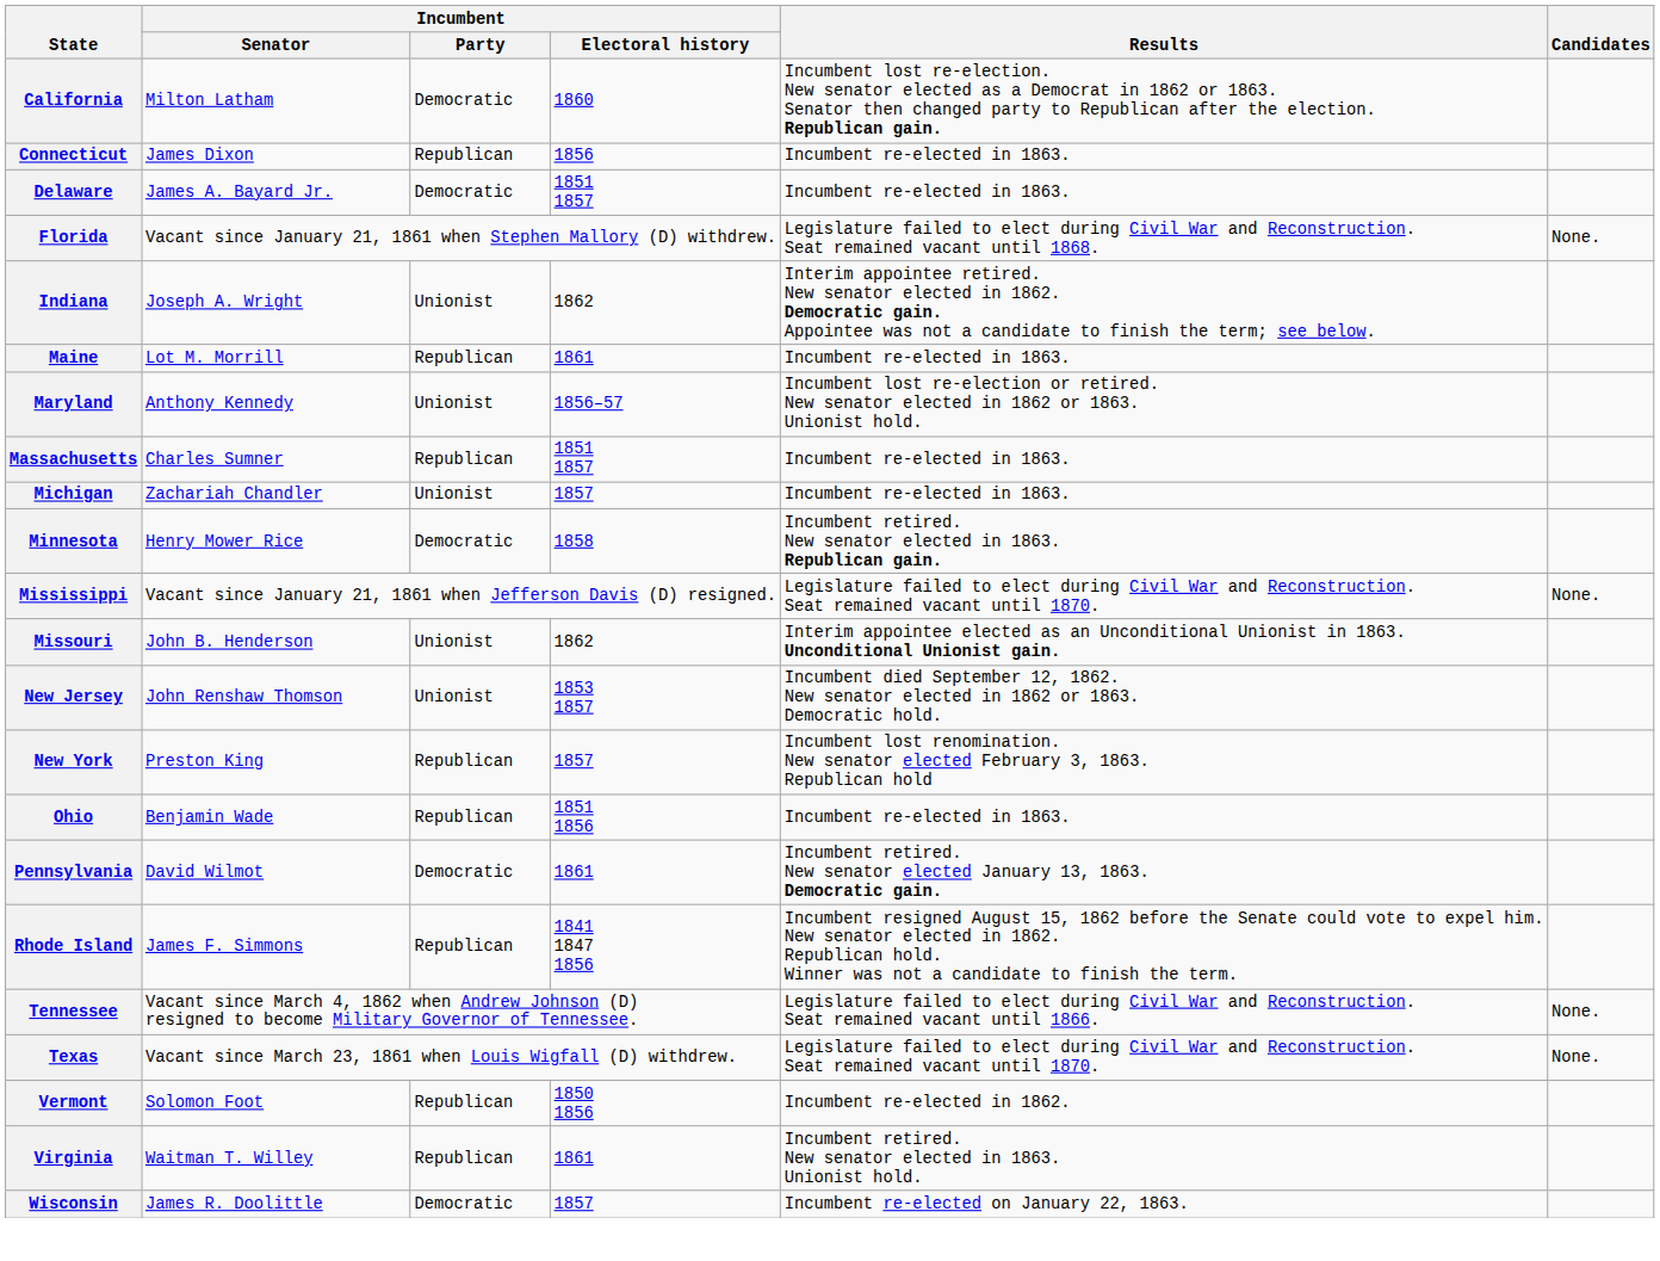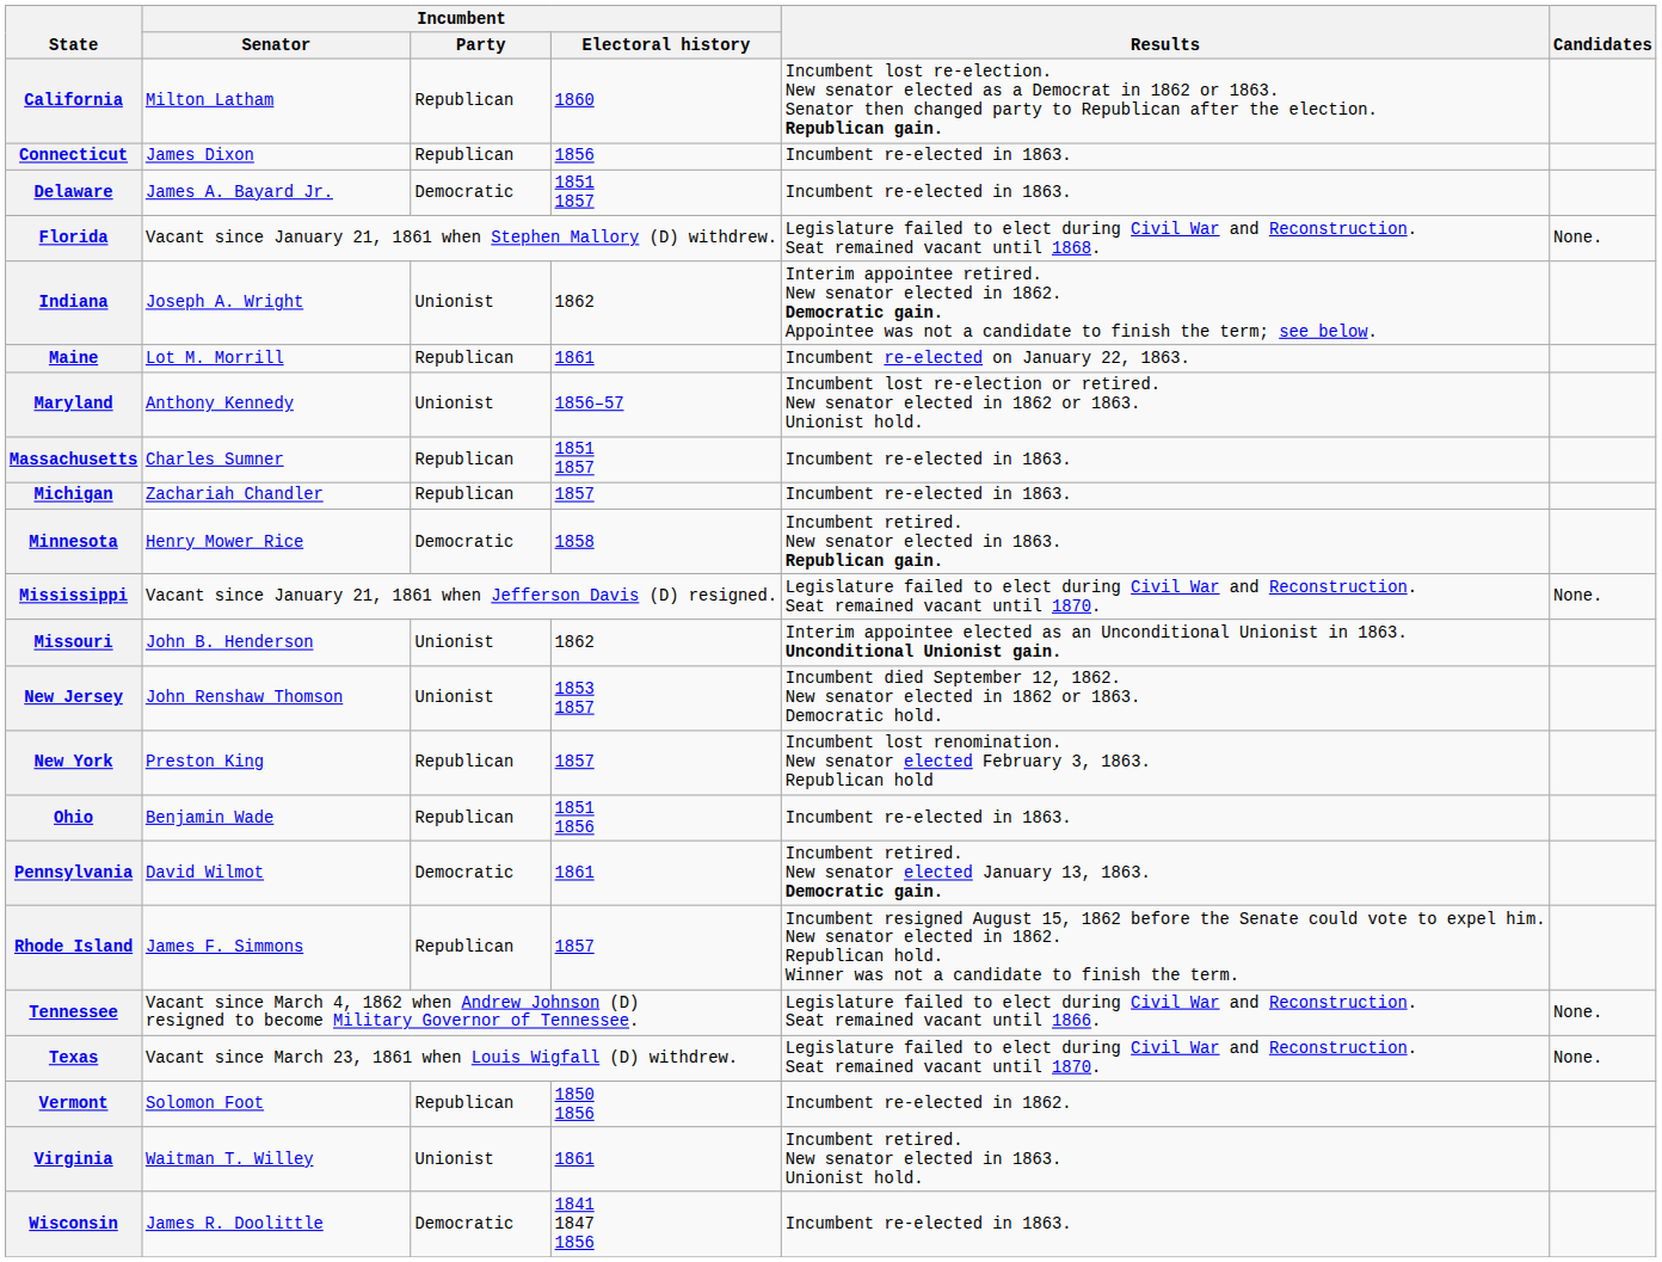 <table class="wikitable">
 <tr valign=bottom>
 <th rowspan=2>State</th>
 <th colspan=3>Incumbent</th>
 <th rowspan=2>Results</th>
 <th rowspan=2>Candidates</th>
 </tr>
 <tr>
 <th>Senator</th>
 <th>Party</th>
 <th>Electoral history</th>
 </tr>
 <tr>
 <th><a href='#'>California</a></th>
 <td><a href='#'>Milton Latham</a></td>
-<td>Democratic</td>
+<td>Republican</td>
 <td><a href='#'>1860 </a></td>
 <td>Incumbent lost re-election.<br>New senator elected as a Democrat in 1862 or 1863.<br>Senator then changed party to Republican after the election.<br><strong>Republican gain.</strong></td>
 <td nowrap></td>
 </tr>
 <tr>
 <th><a href='#'>Connecticut</a></th>
 <td><a href='#'>James Dixon</a></td>
 <td>Republican</td>
 <td><a href='#'>1856</a></td>
 <td>Incumbent re-elected in 1863.</td>
 <td nowrap></td>
 </tr>
 <tr>
 <th><a href='#'>Delaware</a></th>
 <td><a href='#'>James A. Bayard Jr.</a></td>
 <td>Democratic</td>
 <td><a href='#'>1851</a><br><a href='#'>1857</a></td>
 <td>Incumbent re-elected in 1863.</td>
 <td nowrap></td>
 </tr>
 <tr>
 <th><a href='#'>Florida</a></th>
 <td colspan=3>Vacant since January 21, 1861 when <a href='#'>Stephen Mallory</a> (D) withdrew.</td>
 <td>Legislature failed to elect during <a href='#'>Civil War</a> and <a href='#'>Reconstruction</a>.<br>Seat remained vacant until <a href='#'>1868</a>.</td>
 <td>None.</td>
 </tr>
 <tr>
 <th><a href='#'>Indiana</a></th>
 <td><a href='#'>Joseph A. Wright</a></td>
 <td>Unionist</td>
 <td>1862 </td>
 <td>Interim appointee retired.<br>New senator elected in 1862.<br><strong>Democratic gain.</strong><br>Appointee was not a candidate to finish the term; <a href='#'>see below</a>.</td>
 <td nowrap></td>
 </tr>
 <tr>
 <th><a href='#'>Maine</a></th>
 <td><a href='#'>Lot M. Morrill</a></td>
 <td>Republican</td>
 <td><a href='#'>1861 </a></td>
-<td>Incumbent re-elected in 1863.</td>
+<td>Incumbent <a href='#'>re-elected</a> on January 22, 1863.</td>
 <td nowrap></td>
 </tr>
 <tr>
 <th><a href='#'>Maryland</a></th>
 <td><a href='#'>Anthony Kennedy</a></td>
 <td>Unionist</td>
 <td><a href='#'>1856–57</a></td>
 <td>Incumbent lost re-election or retired.<br>New senator elected in 1862 or 1863.<br>Unionist hold.</td>
 <td nowrap></td>
 </tr>
 <tr>
 <th><a href='#'>Massachusetts</a></th>
 <td><a href='#'>Charles Sumner</a></td>
 <td>Republican</td>
 <td><a href='#'>1851 </a><br><a href='#'>1857</a></td>
 <td>Incumbent re-elected in 1863.</td>
 <td nowrap></td>
 </tr>
 <tr>
 <th><a href='#'>Michigan</a></th>
 <td><a href='#'>Zachariah Chandler</a></td>
-<td>Unionist</td>
+<td>Republican</td>
 <td><a href='#'>1857</a></td>
 <td>Incumbent re-elected in 1863.</td>
 <td nowrap></td>
 </tr>
 <tr>
 <th><a href='#'>Minnesota</a></th>
 <td><a href='#'>Henry Mower Rice</a></td>
 <td>Democratic</td>
 <td><a href='#'>1858</a></td>
 <td>Incumbent retired.<br>New senator elected in 1863.<br><strong>Republican gain.</strong></td>
 <td nowrap></td>
 </tr>
 <tr>
 <th><a href='#'>Mississippi</a></th>
 <td colspan=3>Vacant since January 21, 1861 when <a href='#'>Jefferson Davis</a> (D) resigned.</td>
 <td>Legislature failed to elect during <a href='#'>Civil War</a> and <a href='#'>Reconstruction</a>.<br>Seat remained vacant until <a href='#'>1870</a>.</td>
 <td>None.</td>
 </tr>
 <tr>
 <th><a href='#'>Missouri</a></th>
 <td><a href='#'>John B. Henderson</a></td>
 <td>Unionist</td>
 <td>1862 </td>
 <td>Interim appointee elected as an Unconditional Unionist in 1863.<br><strong>Unconditional Unionist gain.</strong></td>
 <td nowrap></td>
 </tr>
 <tr>
 <th><a href='#'>New Jersey</a></th>
 <td><a href='#'>John Renshaw Thomson</a></td>
 <td>Unionist</td>
 <td><a href='#'>1853 </a><br><a href='#'>1857</a></td>
 <td>Incumbent died September 12, 1862.<br>New senator elected in 1862 or 1863.<br>Democratic hold.</td>
 <td nowrap></td>
 </tr>
 <tr>
 <th><a href='#'>New York</a></th>
 <td><a href='#'>Preston King</a></td>
 <td>Republican</td>
 <td><a href='#'>1857</a></td>
 <td>Incumbent lost renomination.<br>New senator <a href='#'>elected</a> February 3, 1863.<br>Republican hold</td>
 <td nowrap></td>
 </tr>
 <tr>
 <th><a href='#'>Ohio</a></th>
 <td><a href='#'>Benjamin Wade</a></td>
 <td>Republican</td>
 <td><a href='#'>1851</a><br><a href='#'>1856</a></td>
 <td>Incumbent re-elected in 1863.</td>
 <td nowrap></td>
 </tr>
 <tr>
 <th><a href='#'>Pennsylvania</a></th>
 <td><a href='#'>David Wilmot</a></td>
 <td>Democratic</td>
 <td><a href='#'>1861 </a></td>
 <td>Incumbent retired.<br>New senator <a href='#'>elected</a> January 13, 1863.<br><strong>Democratic gain.</strong></td>
 <td nowrap></td>
 </tr>
 <tr>
 <th><a href='#'>Rhode Island</a></th>
 <td><a href='#'>James F. Simmons</a></td>
 <td>Republican</td>
-<td><a href='#'>1841</a><br>1847 <br><a href='#'>1856</a></td>
+<td><a href='#'>1857</a></td>
 <td>Incumbent resigned August 15, 1862 before the Senate could vote to expel him.<br>New senator elected in 1862.<br>Republican hold.<br>Winner was not a candidate to finish the term.</td>
 <td nowrap></td>
 </tr>
 <tr>
 <th><a href='#'>Tennessee</a></th>
 <td colspan=3>Vacant since March 4, 1862 when <a href='#'>Andrew Johnson</a> (D)<br>resigned to become <a href='#'>Military Governor of Tennessee</a>.</td>
 <td>Legislature failed to elect during <a href='#'>Civil War</a> and <a href='#'>Reconstruction</a>.<br>Seat remained vacant until <a href='#'>1866</a>.</td>
 <td>None.</td>
 </tr>
 <tr>
 <th><a href='#'>Texas</a></th>
 <td colspan=3>Vacant since March 23, 1861 when <a href='#'>Louis Wigfall</a> (D) withdrew.</td>
 <td>Legislature failed to elect during <a href='#'>Civil War</a> and <a href='#'>Reconstruction</a>.<br>Seat remained vacant until <a href='#'>1870</a>.</td>
 <td>None.</td>
 </tr>
 <tr>
 <th><a href='#'>Vermont</a></th>
 <td><a href='#'>Solomon Foot</a></td>
 <td>Republican</td>
 <td><a href='#'>1850</a><br><a href='#'>1856</a></td>
 <td>Incumbent re-elected in 1862.</td>
 <td nowrap></td>
 </tr>
 <tr>
 <th><a href='#'>Virginia</a></th>
 <td><a href='#'>Waitman T. Willey</a></td>
-<td>Republican</td>
+<td>Unionist</td>
 <td><a href='#'>1861 </a></td>
 <td>Incumbent retired.<br>New senator elected in 1863.<br>Unionist hold.</td>
 <td nowrap></td>
 </tr>
 <tr>
 <th><a href='#'>Wisconsin</a></th>
 <td><a href='#'>James R. Doolittle</a></td>
 <td>Democratic</td>
-<td><a href='#'>1857</a></td>
-<td>Incumbent <a href='#'>re-elected</a> on January 22, 1863.</td>
+<td><a href='#'>1841</a><br>1847 <br><a href='#'>1856</a></td>
+<td>Incumbent re-elected in 1863.</td>
 <td nowrap></td>
 </tr>
 </table>
